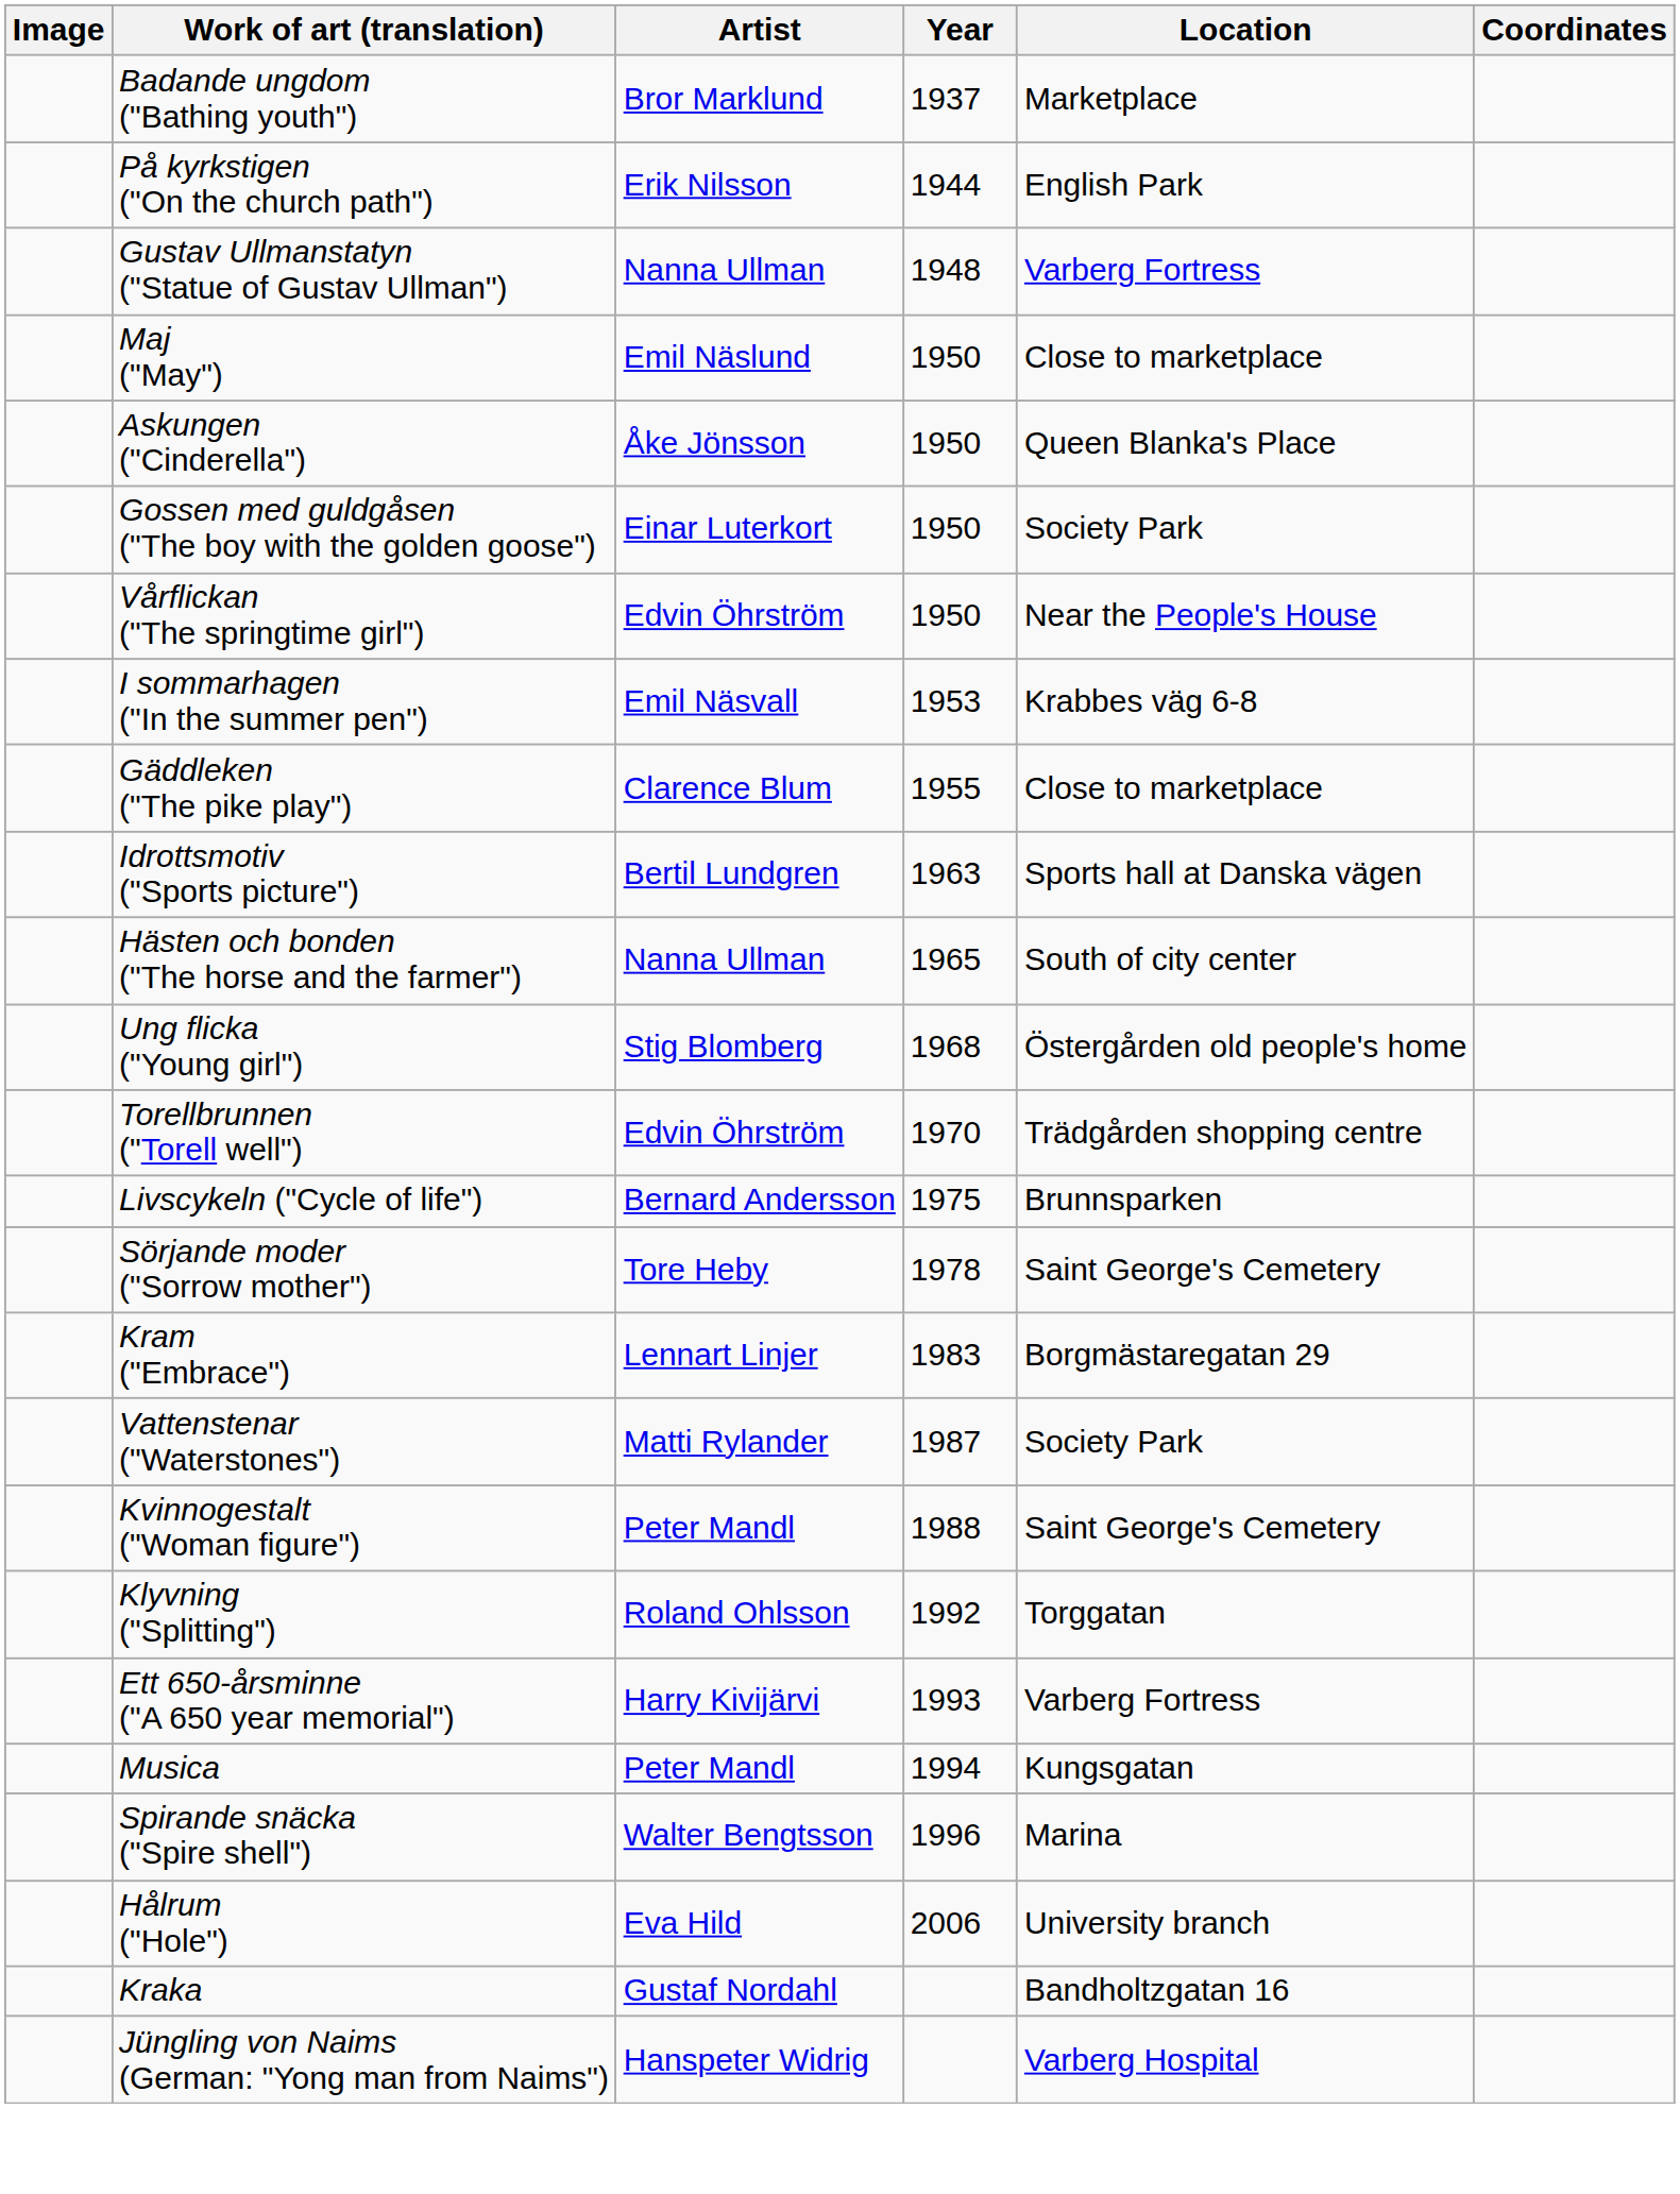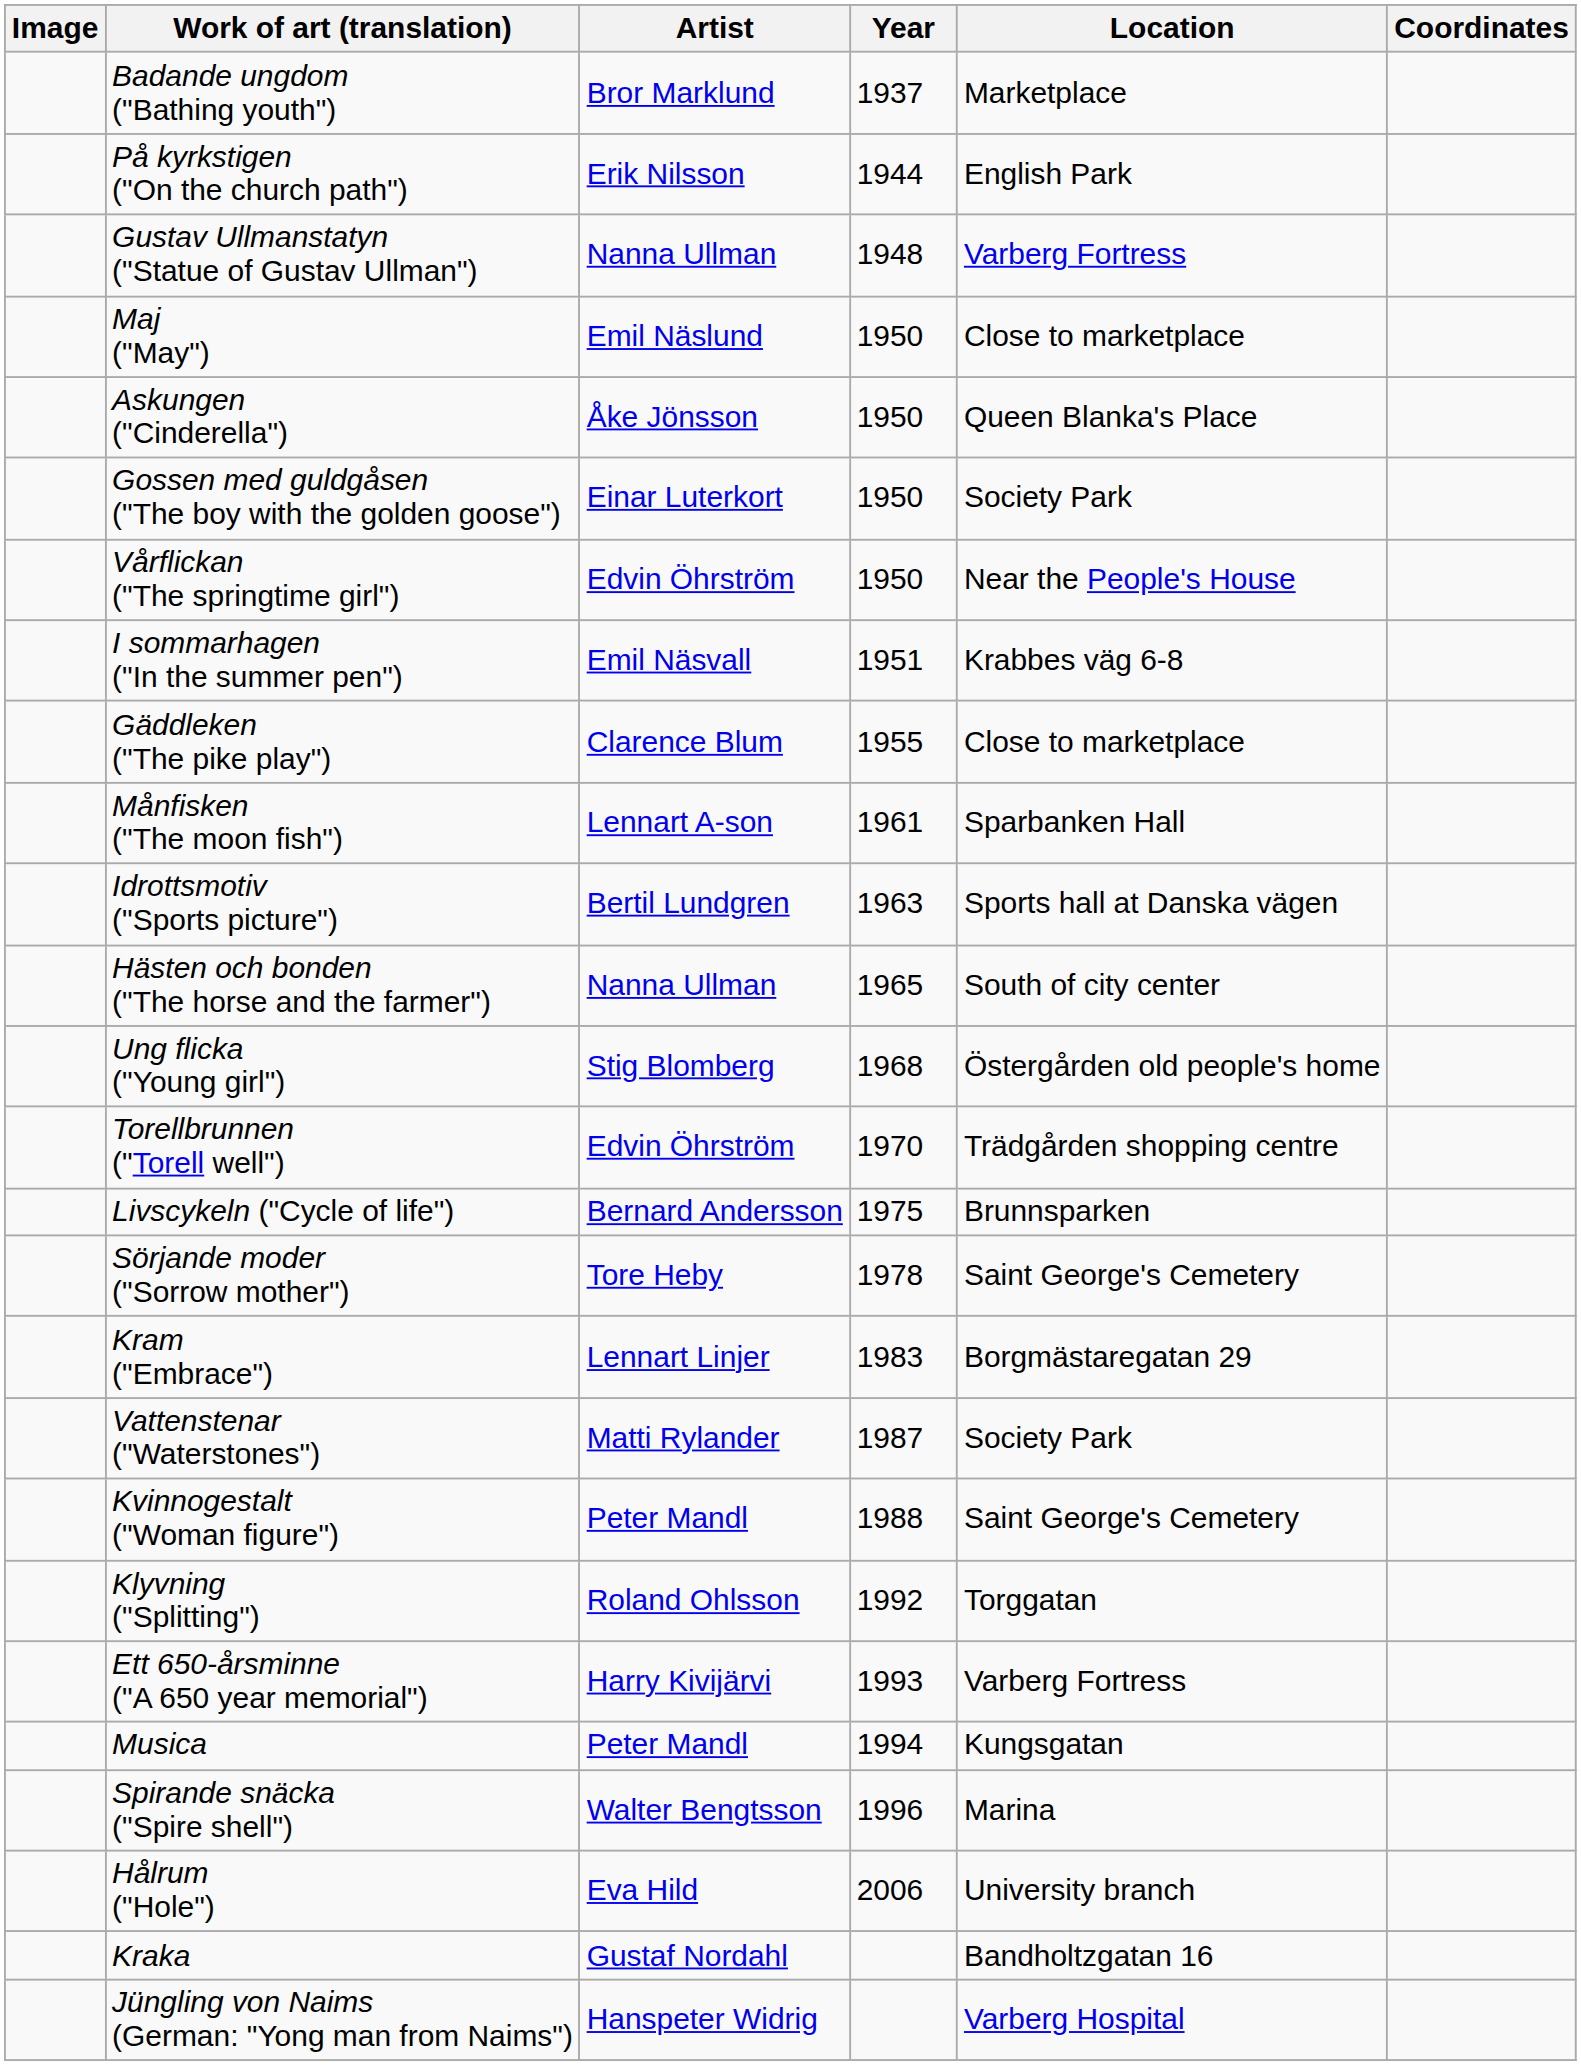 <table class="wikitable sortable">
 <tr>
 <th>Image</th>
 <th>Work of art (translation)</th>
 <th>Artist</th>
 <th width=50px>Year</th>
 <th>Location</th>
 <th>Coordinates</th>
 </tr>
 <tr>
 <td></td>
 <td><em>Badande ungdom</em><br>("Bathing youth")</td>
 <td><a href='#'>Bror Marklund</a></td>
 <td>1937</td>
 <td>Marketplace</td>
 <td></td>
 </tr>
 <tr>
 <td></td>
 <td><em>På kyrkstigen</em><br>("On the church path")</td>
 <td><a href='#'>Erik Nilsson</a></td>
 <td>1944</td>
 <td>English Park</td>
 <td></td>
 </tr>
 <tr>
 <td></td>
 <td><em>Gustav Ullmanstatyn</em><br>("Statue of Gustav Ullman")</td>
 <td><a href='#'>Nanna Ullman</a></td>
 <td>1948</td>
 <td><a href='#'>Varberg Fortress</a></td>
 <td></td>
 </tr>
 <tr>
 <td></td>
 <td><em>Maj</em><br>("May")</td>
 <td><a href='#'>Emil Näslund</a></td>
 <td>1950</td>
 <td>Close to marketplace</td>
 <td></td>
 </tr>
 <tr>
 <td></td>
 <td><em>Askungen</em><br>("Cinderella")</td>
 <td><a href='#'>Åke Jönsson</a></td>
 <td>1950</td>
 <td>Queen Blanka's Place</td>
 <td></td>
 </tr>
 <tr>
 <td></td>
 <td><em>Gossen med guldgåsen</em><br>("The boy with the golden goose")</td>
 <td><a href='#'>Einar Luterkort</a></td>
 <td>1950</td>
 <td>Society Park</td>
 <td></td>
 </tr>
 <tr>
 <td></td>
 <td><em>Vårflickan</em><br>("The springtime girl")</td>
 <td><a href='#'>Edvin Öhrström</a></td>
 <td>1950</td>
 <td>Near the <a href='#'>People's House</a></td>
 <td></td>
 </tr>
 <tr>
 <td></td>
 <td><em>I sommarhagen</em><br>("In the summer pen")</td>
 <td><a href='#'>Emil Näsvall</a></td>
-<td>1953</td>
+<td>1951</td>
 <td>Krabbes väg 6-8</td>
 <td></td>
 </tr>
 <tr>
 <td></td>
 <td><em>Gäddleken</em><br>("The pike play")</td>
 <td><a href='#'>Clarence Blum</a></td>
 <td>1955</td>
 <td>Close to marketplace</td>
+<td></td>
+</tr>
+<tr>
+<td></td>
+<td><em>Månfisken</em><br>("The moon fish")</td>
+<td><a href='#'>Lennart A-son</a></td>
+<td>1961</td>
+<td>Sparbanken Hall</td>
 <td></td>
 </tr>
 <tr>
 <td></td>
 <td><em>Idrottsmotiv</em><br>("Sports picture")</td>
 <td><a href='#'>Bertil Lundgren</a></td>
 <td>1963</td>
 <td>Sports hall at Danska vägen</td>
 <td></td>
 </tr>
 <tr>
 <td></td>
 <td><em>Hästen och bonden</em><br>("The horse and the farmer")</td>
 <td><a href='#'>Nanna Ullman</a></td>
 <td>1965</td>
 <td>South of city center</td>
 <td></td>
 </tr>
 <tr>
 <td></td>
 <td><em>Ung flicka</em><br>("Young girl")</td>
 <td><a href='#'>Stig Blomberg</a></td>
 <td>1968</td>
 <td>Östergården old people's home</td>
 <td></td>
 </tr>
 <tr>
 <td></td>
 <td><em>Torellbrunnen</em><br>("<a href='#'>Torell</a> well")</td>
 <td><a href='#'>Edvin Öhrström</a></td>
 <td>1970</td>
 <td>Trädgården shopping centre</td>
 <td></td>
 </tr>
 <tr>
 <td></td>
 <td><em>Livscykeln</em> ("Cycle of life")</td>
 <td><a href='#'>Bernard Andersson</a></td>
 <td>1975</td>
 <td>Brunnsparken</td>
 <td></td>
 </tr>
 <tr>
 <td></td>
 <td><em>Sörjande moder</em><br>("Sorrow mother")</td>
 <td><a href='#'>Tore Heby</a></td>
 <td>1978</td>
 <td>Saint George's Cemetery</td>
 <td></td>
 </tr>
 <tr>
 <td></td>
 <td><em>Kram</em><br>("Embrace")</td>
 <td><a href='#'>Lennart Linjer</a></td>
 <td>1983</td>
 <td>Borgmästaregatan 29</td>
 <td></td>
 </tr>
 <tr>
 <td></td>
 <td><em>Vattenstenar</em><br>("Waterstones")</td>
 <td><a href='#'>Matti Rylander</a></td>
 <td>1987</td>
 <td>Society Park</td>
 <td></td>
 </tr>
 <tr>
 <td></td>
 <td><em>Kvinnogestalt</em><br>("Woman figure")</td>
 <td><a href='#'>Peter Mandl</a></td>
 <td>1988</td>
 <td>Saint George's Cemetery</td>
 <td></td>
 </tr>
 <tr>
 <td></td>
 <td><em>Klyvning</em><br>("Splitting")</td>
 <td><a href='#'>Roland Ohlsson</a></td>
 <td>1992</td>
 <td>Torggatan</td>
 <td></td>
 </tr>
 <tr>
 <td></td>
 <td><em>Ett 650-årsminne</em><br>("A 650 year memorial")</td>
 <td><a href='#'>Harry Kivijärvi</a></td>
 <td>1993</td>
 <td>Varberg Fortress</td>
 <td></td>
 </tr>
 <tr>
 <td></td>
 <td><em>Musica</em></td>
 <td><a href='#'>Peter Mandl</a></td>
 <td>1994</td>
 <td>Kungsgatan</td>
 <td></td>
 </tr>
 <tr>
 <td></td>
 <td><em>Spirande snäcka</em><br>("Spire shell")</td>
 <td><a href='#'>Walter Bengtsson</a></td>
 <td>1996</td>
 <td>Marina</td>
 <td></td>
 </tr>
 <tr>
 <td></td>
 <td><em>Hålrum</em><br>("Hole")</td>
 <td><a href='#'>Eva Hild</a></td>
 <td>2006</td>
 <td>University branch</td>
 <td></td>
 </tr>
 <tr>
 <td></td>
 <td><em>Kraka</em></td>
 <td><a href='#'>Gustaf Nordahl</a></td>
 <td></td>
 <td>Bandholtzgatan 16</td>
 <td></td>
 </tr>
 <tr>
 <td></td>
 <td><em>Jüngling von Naims</em><br>(German: "Yong man from Naims")</td>
 <td><a href='#'>Hanspeter Widrig</a></td>
 <td></td>
 <td><a href='#'>Varberg Hospital</a></td>
 <td></td>
 </tr>
 </table>
